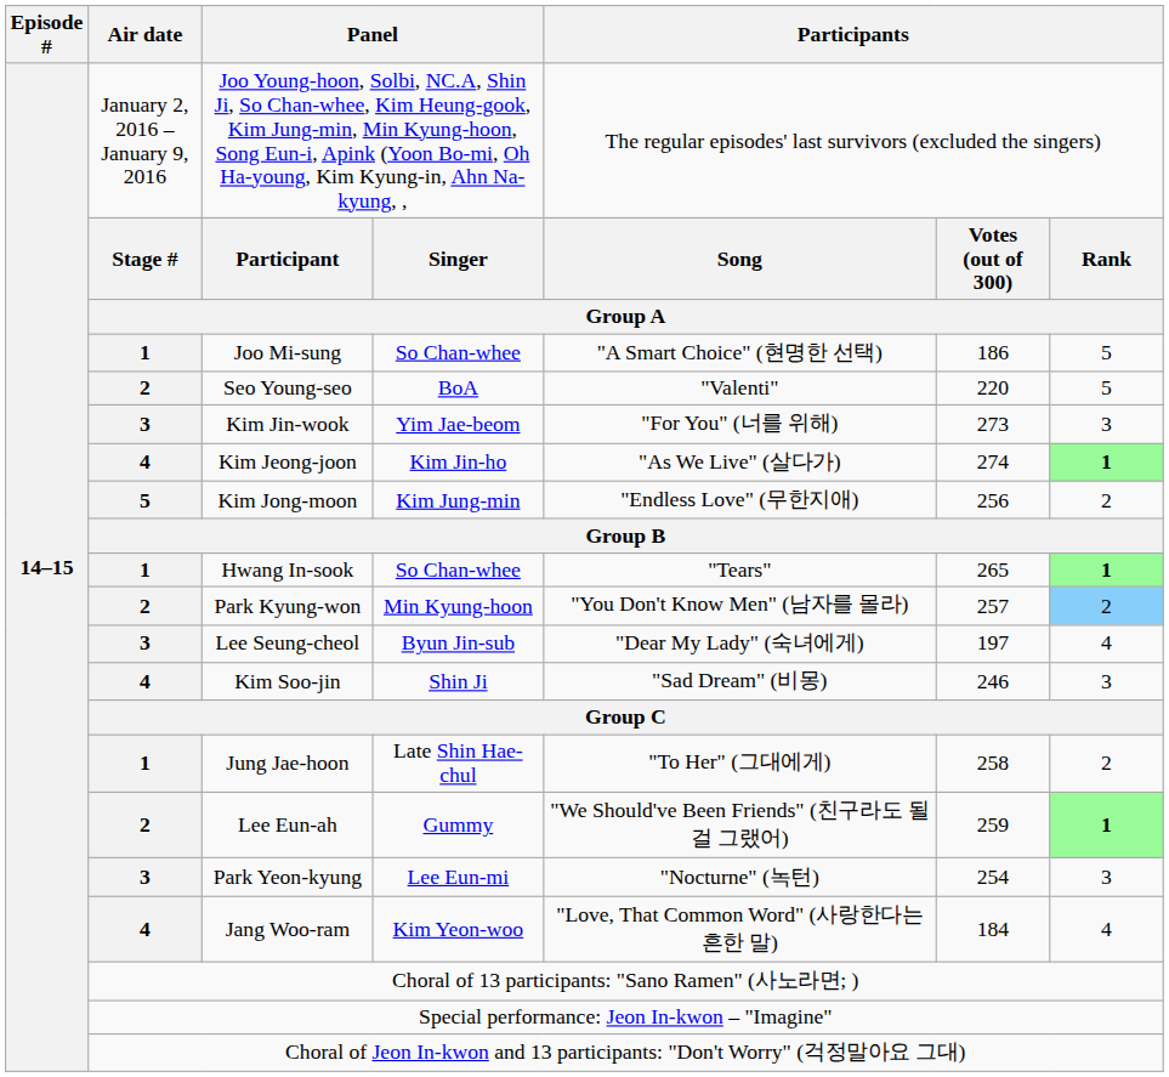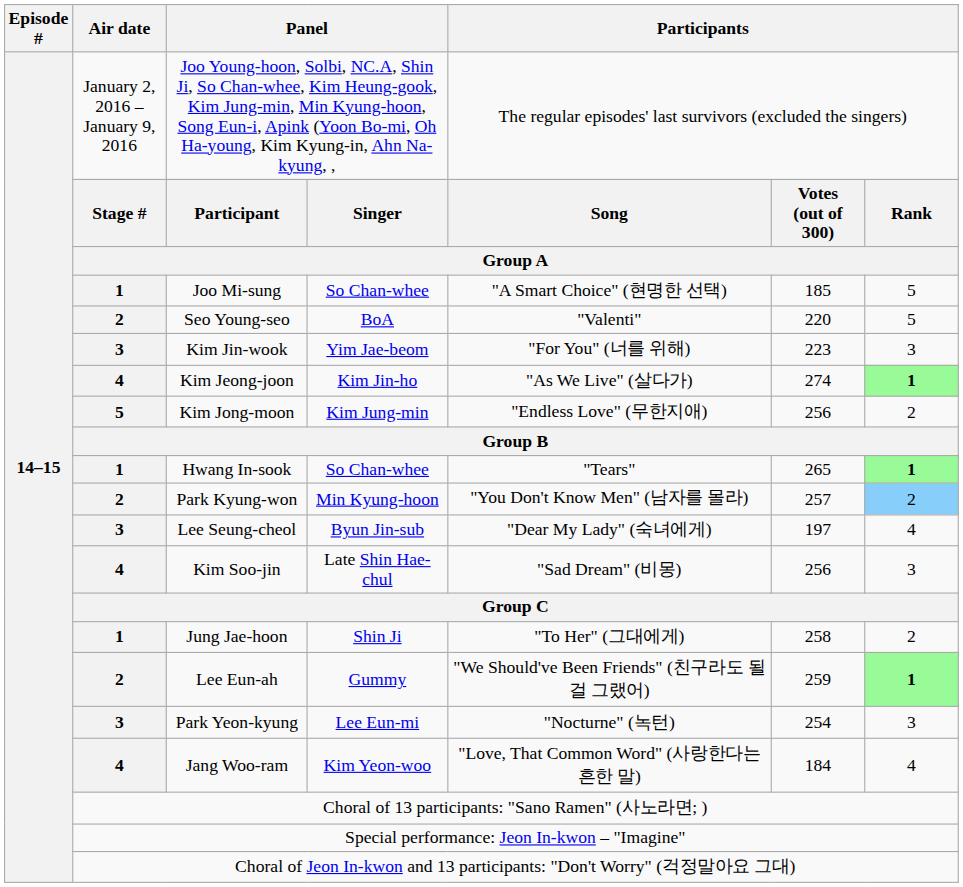 <table class="wikitable" style="text-align:center;">
 <tr>
 <th width="5%">Episode #</th>
 <th width="10%">Air date</th>
 <th colspan="2">Panel</th>
 <th colspan="3">Participants</th>
 </tr>
 <tr>
 <th rowspan="21">14–15</th>
 <td>January 2, 2016 – January 9, 2016</td>
 <td colspan="2"><a href='#'>Joo Young-hoon</a>, <a href='#'>Solbi</a>, <a href='#'>NC.A</a>, <a href='#'>Shin Ji</a>, <a href='#'>So Chan-whee</a>, <a href='#'>Kim Heung-gook</a>, <a href='#'>Kim Jung-min</a>, <a href='#'>Min Kyung-hoon</a>, <a href='#'>Song Eun-i</a>, <a href='#'>Apink</a> (<a href='#'>Yoon Bo-mi</a>, <a href='#'>Oh Ha-young</a>, Kim Kyung-in, <a href='#'>Ahn Na-kyung</a>, , </td>
 <td colspan="3">The regular episodes' last survivors (excluded the singers)</td>
 </tr>
 <tr>
 <th>Stage #</th>
 <th width="15%">Participant</th>
 <th width="15%">Singer</th>
 <th width="35%">Song</th>
 <th width="10%">Votes<br>(out of 300)</th>
 <th width="10%">Rank</th>
 </tr>
 <tr>
 <th colspan="6">Group A</th>
 </tr>
 <tr>
 <th>1</th>
 <td>Joo Mi-sung</td>
 <td><a href='#'>So Chan-whee</a></td>
 <td>"A Smart Choice" (현명한 선택)</td>
-<td>186</td>
+<td>185</td>
 <td>5</td>
 </tr>
 <tr>
 <th>2</th>
 <td>Seo Young-seo</td>
 <td><a href='#'>BoA</a></td>
 <td>"Valenti"</td>
 <td>220</td>
 <td>5</td>
 </tr>
 <tr>
 <th>3</th>
 <td>Kim Jin-wook</td>
 <td><a href='#'>Yim Jae-beom</a></td>
 <td>"For You" (너를 위해)</td>
-<td>273</td>
+<td>223</td>
 <td>3</td>
 </tr>
 <tr>
 <th>4</th>
 <td>Kim Jeong-joon</td>
 <td><a href='#'>Kim Jin-ho</a></td>
 <td>"As We Live" (살다가)</td>
 <td>274</td>
 <td bgcolor="palegreen"><strong>1</strong></td>
 </tr>
 <tr>
 <th>5</th>
 <td>Kim Jong-moon</td>
 <td><a href='#'>Kim Jung-min</a></td>
 <td>"Endless Love" (무한지애)</td>
 <td>256</td>
 <td>2</td>
 </tr>
 <tr>
 <th colspan="6">Group B</th>
 </tr>
 <tr>
 <th>1</th>
 <td>Hwang In-sook</td>
 <td><a href='#'>So Chan-whee</a></td>
 <td>"Tears"</td>
 <td>265</td>
 <td bgcolor="palegreen"><strong>1</strong></td>
 </tr>
 <tr>
 <th>2</th>
 <td>Park Kyung-won</td>
 <td><a href='#'>Min Kyung-hoon</a></td>
 <td>"You Don't Know Men" (남자를 몰라)</td>
 <td>257</td>
 <td bgcolor="lightskyblue">2<br></td>
 </tr>
 <tr>
 <th>3</th>
 <td>Lee Seung-cheol</td>
 <td><a href='#'>Byun Jin-sub</a></td>
 <td>"Dear My Lady" (숙녀에게)</td>
 <td>197</td>
 <td>4</td>
 </tr>
 <tr>
 <th>4</th>
 <td>Kim Soo-jin</td>
-<td><a href='#'>Shin Ji</a></td>
+<td>Late <a href='#'>Shin Hae-chul</a></td>
 <td>"Sad Dream" (비몽)</td>
-<td>246</td>
+<td>256</td>
 <td>3</td>
 </tr>
 <tr>
 <th colspan="6">Group C</th>
 </tr>
 <tr>
 <th>1</th>
 <td>Jung Jae-hoon</td>
-<td>Late <a href='#'>Shin Hae-chul</a></td>
+<td><a href='#'>Shin Ji</a></td>
 <td>"To Her" (그대에게)</td>
 <td>258</td>
 <td>2</td>
 </tr>
 <tr>
 <th>2</th>
 <td>Lee Eun-ah</td>
 <td><a href='#'>Gummy</a></td>
 <td>"We Should've Been Friends" (친구라도 될 걸 그랬어)</td>
 <td>259</td>
 <td bgcolor="palegreen"><strong>1</strong></td>
 </tr>
 <tr>
 <th>3</th>
 <td>Park Yeon-kyung</td>
 <td><a href='#'>Lee Eun-mi</a></td>
 <td>"Nocturne" (녹턴)</td>
 <td>254</td>
 <td>3</td>
 </tr>
 <tr>
 <th>4</th>
 <td>Jang Woo-ram</td>
 <td><a href='#'>Kim Yeon-woo</a></td>
 <td>"Love, That Common Word" (사랑한다는 흔한 말)</td>
 <td>184</td>
 <td>4</td>
 </tr>
 <tr>
 <td colspan="6">Choral of 13 participants: "Sano Ramen" (사노라면; )</td>
 </tr>
 <tr>
 <td colspan="6">Special performance: <a href='#'>Jeon In-kwon</a> – "Imagine"</td>
 </tr>
 <tr>
 <td colspan="6">Choral of <a href='#'>Jeon In-kwon</a> and 13 participants: "Don't Worry" (걱정말아요 그대)</td>
 </tr>
 </table>
